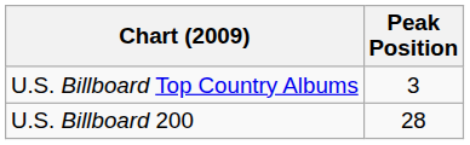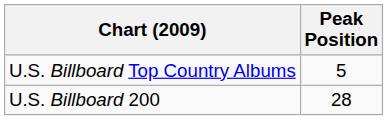 <table class="wikitable">
 <tr>
 <th>Chart (2009)</th>
 <th>Peak<br>Position</th>
 </tr>
 <tr>
 <td>U.S. <em>Billboard</em> <a href='#'>Top Country Albums</a></td>
-<td style="text-align:center;">3</td>
+<td style="text-align:center;">5</td>
 </tr>
 <tr>
 <td>U.S. <em>Billboard</em> 200</td>
 <td style="text-align:center;">28</td>
 </tr>
 </table>
